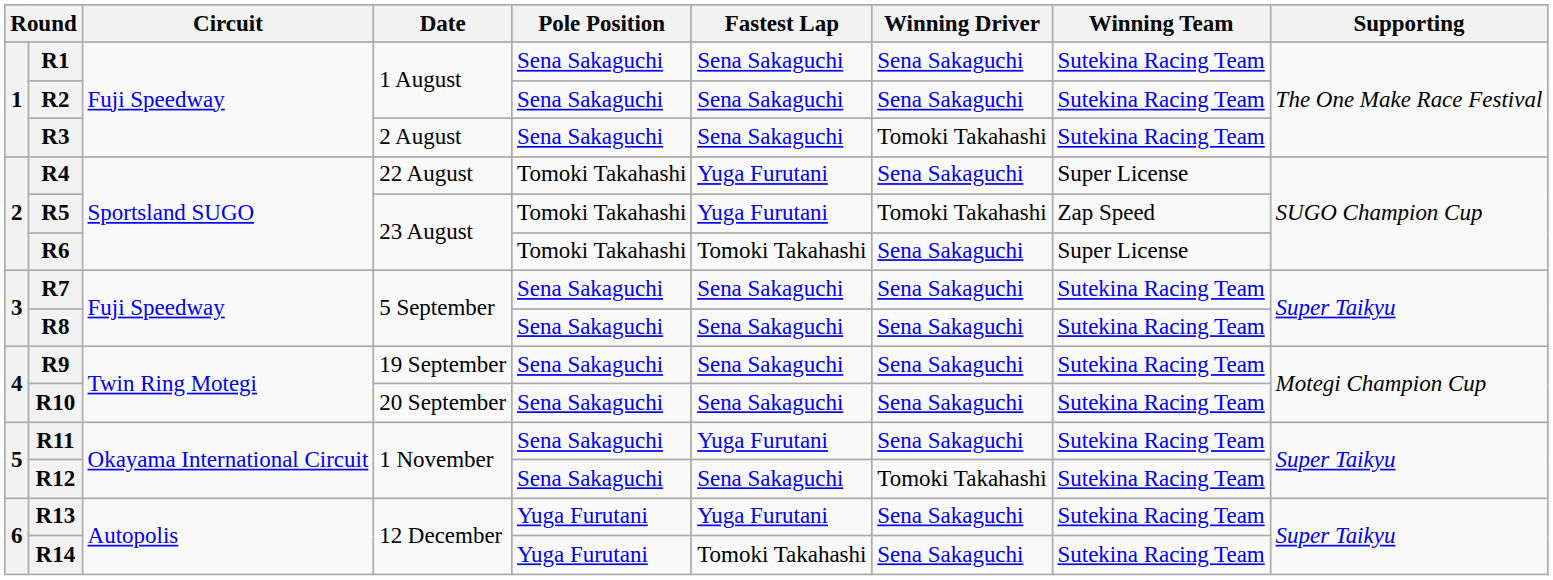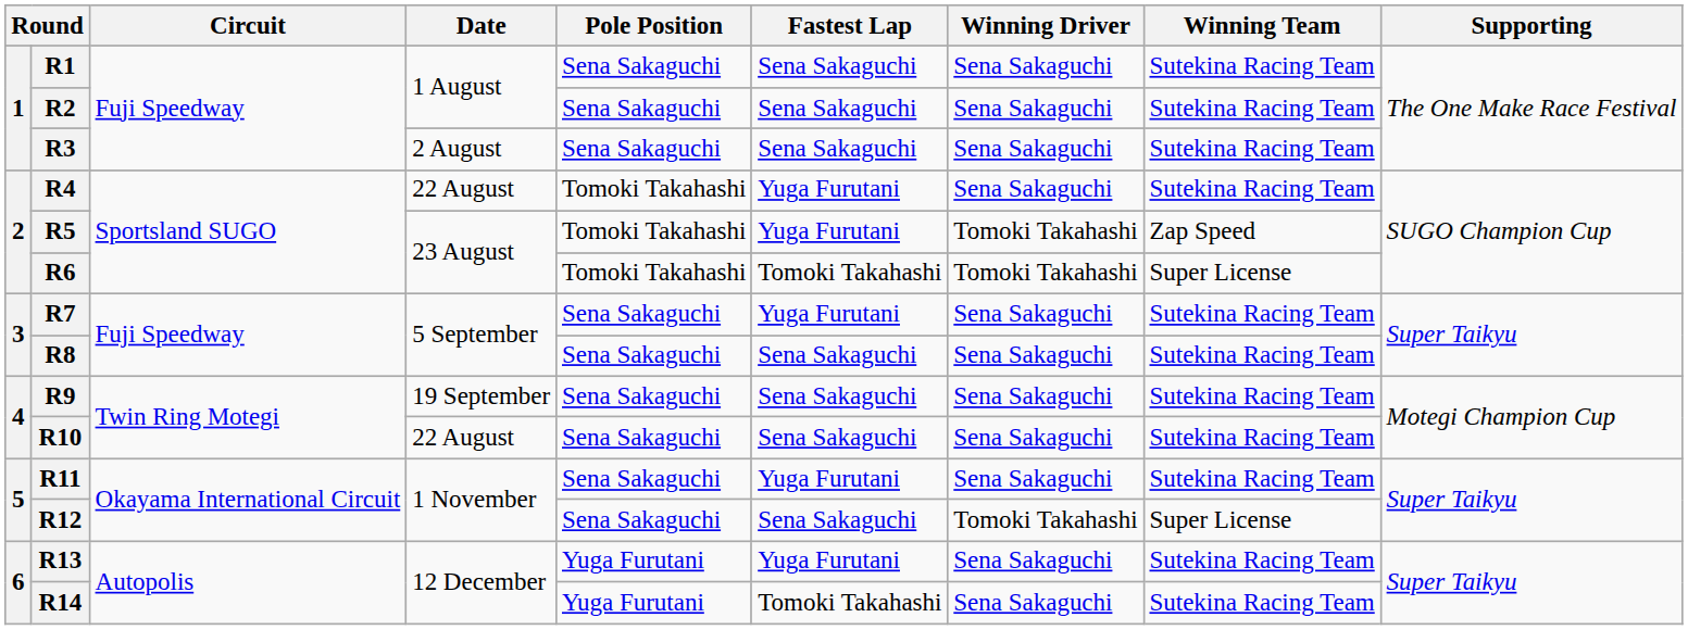 <table class="wikitable" style="font-size:85%">
 <tr>
 <th colspan=2>Round</th>
 <th>Circuit</th>
 <th>Date</th>
 <th>Pole Position</th>
 <th>Fastest Lap</th>
 <th>Winning Driver</th>
 <th>Winning Team</th>
 <th>Supporting</th>
 </tr>
 <tr>
 <th rowspan=3>1</th>
 <th>R1</th>
 <td rowspan=3><a href='#'>Fuji Speedway</a></td>
 <td rowspan=2>1 August</td>
 <td> <a href='#'>Sena Sakaguchi</a></td>
 <td> <a href='#'>Sena Sakaguchi</a></td>
 <td> <a href='#'>Sena Sakaguchi</a></td>
 <td><a href='#'>Sutekina Racing Team</a></td>
 <td rowspan=3 nowrap><em>The One Make Race Festival</em></td>
 </tr>
 <tr>
 <th>R2</th>
 <td> <a href='#'>Sena Sakaguchi</a></td>
 <td> <a href='#'>Sena Sakaguchi</a></td>
 <td> <a href='#'>Sena Sakaguchi</a></td>
 <td><a href='#'>Sutekina Racing Team</a></td>
 </tr>
 <tr>
 <th>R3</th>
 <td>2 August</td>
 <td> <a href='#'>Sena Sakaguchi</a></td>
 <td> <a href='#'>Sena Sakaguchi</a></td>
-<td nowrap> Tomoki Takahashi</td>
+<td> <a href='#'>Sena Sakaguchi</a></td>
 <td><a href='#'>Sutekina Racing Team</a></td>
 </tr>
 <tr>
 <th rowspan=3>2</th>
 <th>R4</th>
 <td rowspan=3><a href='#'>Sportsland SUGO</a></td>
 <td>22 August</td>
 <td> Tomoki Takahashi</td>
 <td> <a href='#'>Yuga Furutani</a></td>
 <td> <a href='#'>Sena Sakaguchi</a></td>
-<td>Super License</td>
+<td><a href='#'>Sutekina Racing Team</a></td>
 <td rowspan=3 nowrap><em>SUGO Champion Cup</em></td>
 </tr>
 <tr>
 <th>R5</th>
 <td rowspan=2>23 August</td>
 <td> Tomoki Takahashi</td>
 <td> <a href='#'>Yuga Furutani</a></td>
 <td nowrap> Tomoki Takahashi</td>
 <td>Zap Speed</td>
 </tr>
 <tr>
 <th>R6</th>
 <td nowrap> Tomoki Takahashi</td>
 <td nowrap> Tomoki Takahashi</td>
-<td> <a href='#'>Sena Sakaguchi</a></td>
+<td nowrap> Tomoki Takahashi</td>
 <td>Super License</td>
 </tr>
 <tr>
 <th rowspan=2>3</th>
 <th>R7</th>
 <td rowspan=2><a href='#'>Fuji Speedway</a></td>
 <td rowspan=2>5 September</td>
 <td> <a href='#'>Sena Sakaguchi</a></td>
-<td> <a href='#'>Sena Sakaguchi</a></td>
+<td> <a href='#'>Yuga Furutani</a></td>
 <td> <a href='#'>Sena Sakaguchi</a></td>
 <td><a href='#'>Sutekina Racing Team</a></td>
 <td rowspan=2><em><a href='#'>Super Taikyu</a></em></td>
 </tr>
 <tr>
 <th>R8</th>
 <td> <a href='#'>Sena Sakaguchi</a></td>
 <td> <a href='#'>Sena Sakaguchi</a></td>
 <td> <a href='#'>Sena Sakaguchi</a></td>
 <td><a href='#'>Sutekina Racing Team</a></td>
 </tr>
 <tr>
 <th rowspan=2>4</th>
 <th>R9</th>
 <td rowspan=2><a href='#'>Twin Ring Motegi</a></td>
 <td>19 September</td>
 <td> <a href='#'>Sena Sakaguchi</a></td>
 <td> <a href='#'>Sena Sakaguchi</a></td>
 <td> <a href='#'>Sena Sakaguchi</a></td>
 <td><a href='#'>Sutekina Racing Team</a></td>
 <td rowspan=2><em>Motegi Champion Cup</em></td>
 </tr>
 <tr>
 <th>R10</th>
-<td nowrap>20 September</td>
+<td>22 August</td>
 <td nowrap> <a href='#'>Sena Sakaguchi</a></td>
 <td nowrap> <a href='#'>Sena Sakaguchi</a></td>
 <td nowrap> <a href='#'>Sena Sakaguchi</a></td>
 <td nowrap><a href='#'>Sutekina Racing Team</a></td>
 </tr>
 <tr>
 <th rowspan=2>5</th>
 <th>R11</th>
 <td rowspan=2 nowrap><a href='#'>Okayama International Circuit</a></td>
 <td rowspan=2>1 November</td>
 <td> <a href='#'>Sena Sakaguchi</a></td>
 <td> <a href='#'>Yuga Furutani</a></td>
 <td> <a href='#'>Sena Sakaguchi</a></td>
 <td><a href='#'>Sutekina Racing Team</a></td>
 <td rowspan=2><em><a href='#'>Super Taikyu</a></em></td>
 </tr>
 <tr>
 <th>R12</th>
 <td> <a href='#'>Sena Sakaguchi</a></td>
 <td> <a href='#'>Sena Sakaguchi</a></td>
 <td> Tomoki Takahashi</td>
-<td><a href='#'>Sutekina Racing Team</a></td>
+<td>Super License</td>
 </tr>
 <tr>
 <th rowspan=2>6</th>
 <th>R13</th>
 <td rowspan=2><a href='#'>Autopolis</a></td>
 <td rowspan=2>12 December</td>
 <td> <a href='#'>Yuga Furutani</a></td>
 <td> <a href='#'>Yuga Furutani</a></td>
 <td> <a href='#'>Sena Sakaguchi</a></td>
 <td><a href='#'>Sutekina Racing Team</a></td>
 <td rowspan=2><em><a href='#'>Super Taikyu</a></em></td>
 </tr>
 <tr>
 <th>R14</th>
 <td> <a href='#'>Yuga Furutani</a></td>
 <td> Tomoki Takahashi</td>
 <td> <a href='#'>Sena Sakaguchi</a></td>
 <td><a href='#'>Sutekina Racing Team</a></td>
 </tr>
 </table>
